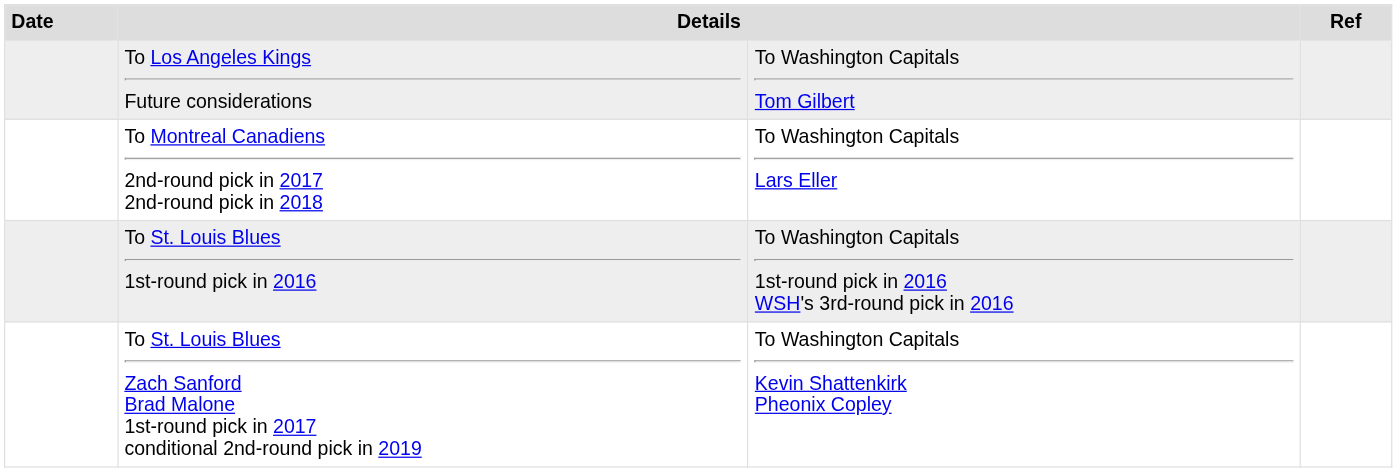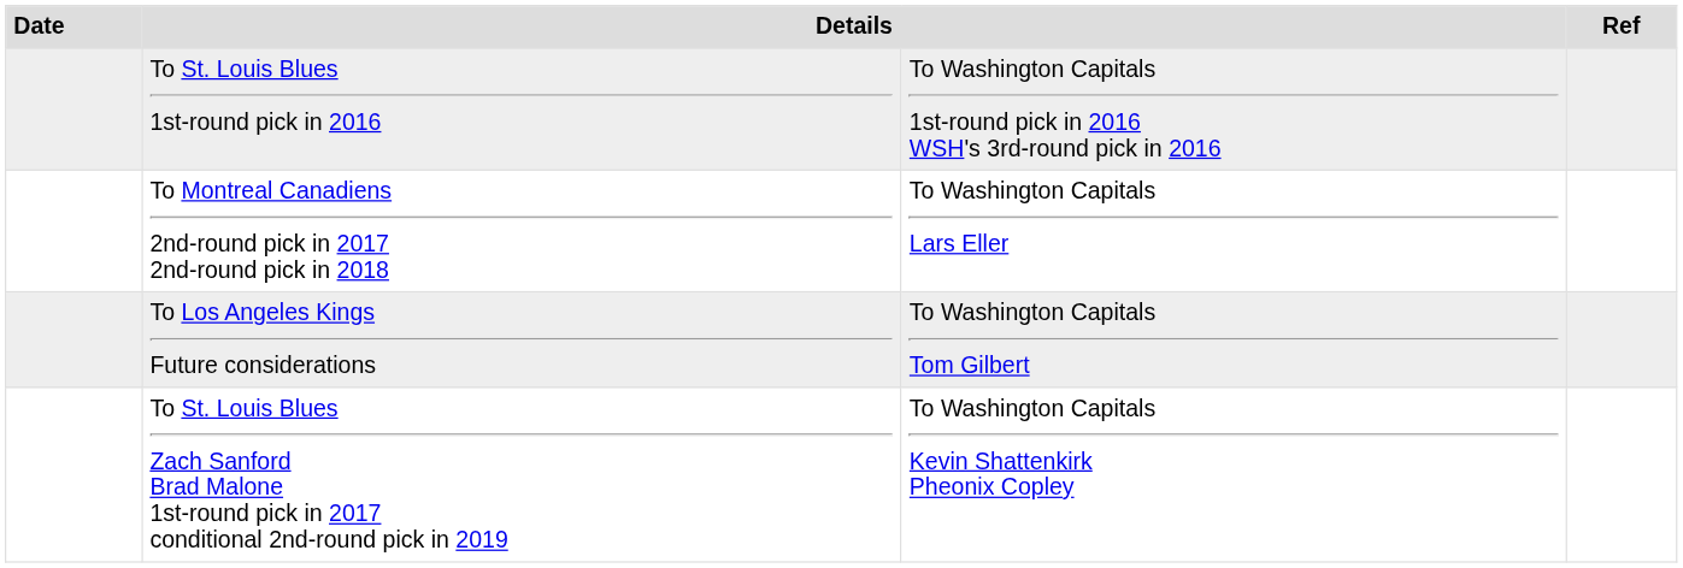 <table border=1 style="border-collapse:collapse" bordercolor="#DFDFDF" cellpadding="5" width=90%>
 <tr style="background:#ddd;">
 <th style="text-align:left;">Date</th>
 <th colspan="2">Details</th>
 <th>Ref</th>
 </tr>
 <tr style="background:#eee;">
 <td></td>
-<td valign="top">To <a href='#'>Los Angeles Kings</a><hr> Future considerations</td>
-<td valign="top">To Washington Capitals<hr> <a href='#'>Tom Gilbert</a></td>
+<td valign="top">To <a href='#'>St. Louis Blues</a><hr> 1st-round pick in <a href='#'>2016</a></td>
+<td valign="top">To Washington Capitals<hr> 1st-round pick in <a href='#'>2016</a><br><a href='#'>WSH</a>'s 3rd-round pick in <a href='#'>2016</a></td>
 <td></td>
 </tr>
 <tr>
 <td></td>
 <td valign="top">To <a href='#'>Montreal Canadiens</a><hr> 2nd-round pick in <a href='#'>2017</a><br>2nd-round pick in <a href='#'>2018</a></td>
 <td valign="top">To Washington Capitals<hr> <a href='#'>Lars Eller</a></td>
 <td></td>
 </tr>
 <tr style="background:#eee;">
 <td></td>
-<td valign="top">To <a href='#'>St. Louis Blues</a><hr> 1st-round pick in <a href='#'>2016</a></td>
-<td valign="top">To Washington Capitals<hr> 1st-round pick in <a href='#'>2016</a><br><a href='#'>WSH</a>'s 3rd-round pick in <a href='#'>2016</a></td>
+<td valign="top">To <a href='#'>Los Angeles Kings</a><hr> Future considerations</td>
+<td valign="top">To Washington Capitals<hr> <a href='#'>Tom Gilbert</a></td>
 <td></td>
 </tr>
 <tr>
 <td></td>
 <td valign="top">To <a href='#'>St. Louis Blues</a><hr> <a href='#'>Zach Sanford</a><br><a href='#'>Brad Malone</a><br>1st-round pick in <a href='#'>2017</a><br>conditional 2nd-round pick in <a href='#'>2019</a></td>
 <td valign="top">To Washington Capitals<hr> <a href='#'>Kevin Shattenkirk</a><br><a href='#'>Pheonix Copley</a></td>
 <td></td>
 </tr>
 </table>
